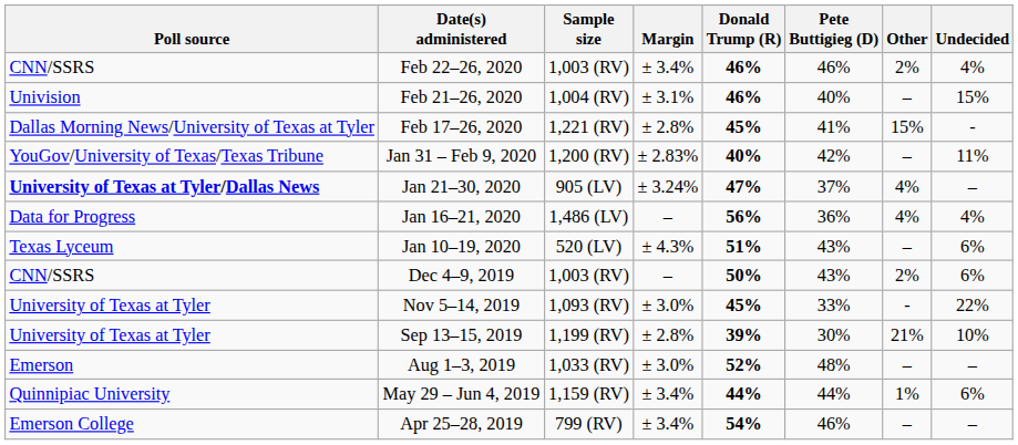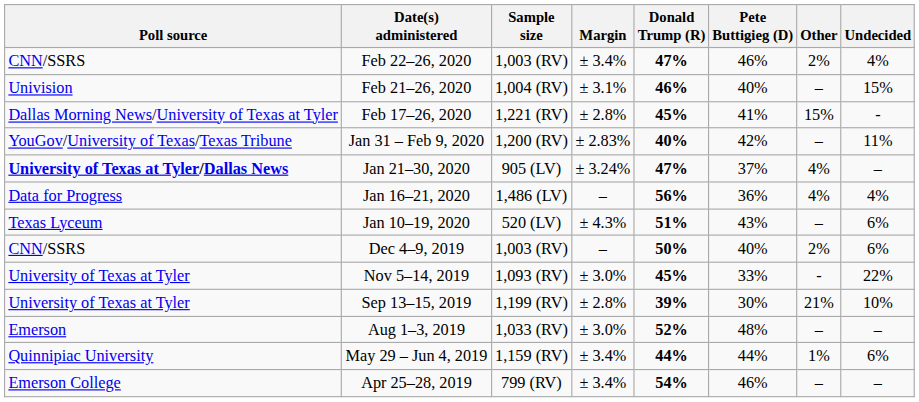 <table class="wikitable" style="font-size:90%;text-align:center;">
 <tr valign=bottom style="font-size:90%;">
 <th>Poll source</th>
 <th>Date(s)<br>administered</th>
 <th>Sample<br>size</th>
 <th>Margin<br></th>
 <th>Donald<br>Trump (R)</th>
 <th>Pete<br>Buttigieg (D)</th>
 <th>Other</th>
 <th>Undecided</th>
 </tr>
 <tr>
 <td style="text-align:left;"><a href='#'>CNN</a>/SSRS</td>
 <td>Feb 22–26, 2020</td>
 <td>1,003 (RV)</td>
 <td>± 3.4%</td>
-<td><strong>46%</strong></td>
+<td><strong>47%</strong></td>
 <td>46%</td>
 <td>2%</td>
 <td>4%</td>
 </tr>
 <tr>
 <td style="text-align:left;"><a href='#'>Univision</a></td>
 <td>Feb 21–26, 2020</td>
 <td>1,004 (RV)</td>
 <td>± 3.1%</td>
 <td><strong>46%</strong></td>
 <td>40%</td>
 <td>–</td>
 <td>15%</td>
 </tr>
 <tr>
 <td style="text-align:left;"><a href='#'>Dallas Morning News</a>/<a href='#'>University of Texas at Tyler</a></td>
 <td>Feb 17–26, 2020</td>
 <td>1,221 (RV)</td>
 <td>± 2.8%</td>
 <td><strong>45%</strong></td>
 <td>41%</td>
 <td>15%</td>
 <td>-</td>
 </tr>
 <tr>
 <td style="text-align:left;"><a href='#'>YouGov</a>/<a href='#'>University of Texas</a>/<a href='#'>Texas Tribune</a></td>
 <td>Jan 31 – Feb 9, 2020</td>
 <td>1,200 (RV)</td>
 <td>± 2.83%</td>
 <td><strong>40%</strong></td>
 <td>42%</td>
 <td>–</td>
 <td>11%</td>
 </tr>
 <tr>
 <td style="text-align:left;"><strong><a href='#'>University of Texas at Tyler</a>/<a href='#'>Dallas News</a></strong></td>
 <td>Jan 21–30, 2020</td>
 <td>905 (LV)</td>
 <td>± 3.24%</td>
 <td><strong>47%</strong></td>
 <td>37%</td>
 <td>4%</td>
 <td>–</td>
 </tr>
 <tr>
 <td style="text-align:left;"><a href='#'>Data for Progress</a></td>
 <td>Jan 16–21, 2020</td>
 <td>1,486 (LV)</td>
 <td>–</td>
 <td><strong>56%</strong></td>
 <td>36%</td>
 <td>4%</td>
 <td>4%</td>
 </tr>
 <tr>
 <td style="text-align:left;"><a href='#'>Texas Lyceum</a></td>
 <td>Jan 10–19, 2020</td>
 <td>520 (LV)</td>
 <td>± 4.3%</td>
 <td><strong>51%</strong></td>
 <td>43%</td>
 <td>–</td>
 <td>6%</td>
 </tr>
 <tr>
 <td style="text-align:left;"><a href='#'>CNN</a>/SSRS</td>
 <td>Dec 4–9, 2019</td>
 <td>1,003 (RV)</td>
 <td>–</td>
 <td><strong>50%</strong></td>
-<td>43%</td>
+<td>40%</td>
 <td>2%</td>
 <td>6%</td>
 </tr>
 <tr>
 <td style="text-align:left;"><a href='#'>University of Texas at Tyler</a></td>
 <td>Nov 5–14, 2019</td>
 <td>1,093 (RV)</td>
 <td>± 3.0%</td>
 <td><strong>45%</strong></td>
 <td>33%</td>
 <td>-</td>
 <td>22%</td>
 </tr>
 <tr>
 <td style="text-align:left;"><a href='#'>University of Texas at Tyler</a></td>
 <td>Sep 13–15, 2019</td>
 <td>1,199 (RV)</td>
 <td>± 2.8%</td>
 <td><strong>39%</strong></td>
 <td>30%</td>
 <td>21%</td>
 <td>10%</td>
 </tr>
 <tr>
 <td style="text-align:left;"><a href='#'>Emerson</a></td>
 <td>Aug 1–3, 2019</td>
 <td>1,033 (RV)</td>
 <td>± 3.0%</td>
 <td><strong>52%</strong></td>
 <td>48%</td>
 <td>–</td>
 <td>–</td>
 </tr>
 <tr>
 <td style="text-align:left;"><a href='#'>Quinnipiac University</a></td>
 <td>May 29 – Jun 4, 2019</td>
 <td>1,159 (RV)</td>
 <td>± 3.4%</td>
 <td><strong>44%</strong></td>
 <td>44%</td>
 <td>1%</td>
 <td>6%</td>
 </tr>
 <tr>
 <td style="text-align:left;"><a href='#'>Emerson College</a></td>
 <td>Apr 25–28, 2019</td>
 <td>799 (RV)</td>
 <td>± 3.4%</td>
 <td><strong>54%</strong></td>
 <td>46%</td>
 <td>–</td>
 <td>–</td>
 </tr>
 </table>
